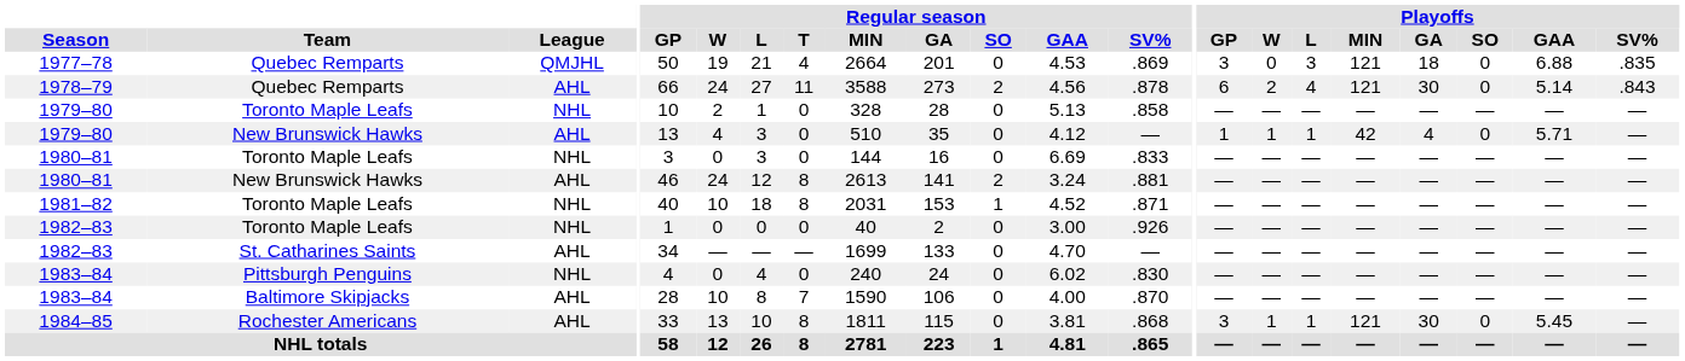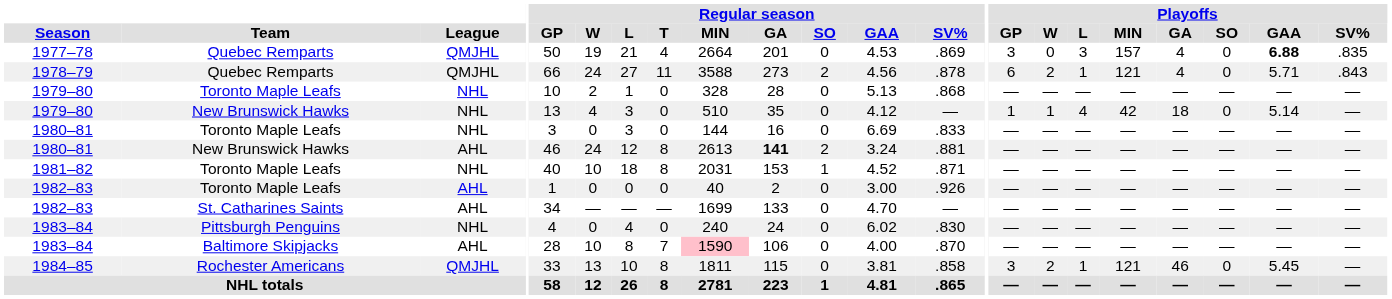 <table border="0" cellpadding="1" cellspacing="0" style="width:90%; text-align:center;">
 <tr bgcolor="#e0e0e0">
 <th colspan="3" bgcolor="#ffffff"></th>
 <th rowspan="99" bgcolor="#ffffff"></th>
 <th colspan="9" bgcolor="#e0e0e0"><a href='#'>Regular season</a></th>
 <th rowspan="99" bgcolor="#ffffff"></th>
 <th colspan="8" bgcolor="#e0e0e0"><a href='#'>Playoffs</a></th>
 </tr>
 <tr bgcolor="#e0e0e0">
 <th><a href='#'>Season</a></th>
 <th>Team</th>
 <th>League</th>
 <th>GP</th>
 <th>W</th>
 <th>L</th>
 <th>T</th>
 <th>MIN</th>
 <th>GA</th>
 <th><a href='#'>SO</a></th>
 <th><a href='#'>GAA</a></th>
 <th><a href='#'>SV%</a></th>
 <th>GP</th>
 <th>W</th>
 <th>L</th>
 <th>MIN</th>
 <th>GA</th>
 <th>SO</th>
 <th>GAA</th>
 <th>SV%</th>
 </tr>
 <tr>
 <td><a href='#'>1977–78</a></td>
 <td><a href='#'>Quebec Remparts</a></td>
 <td><a href='#'>QMJHL</a></td>
 <td>50</td>
 <td>19</td>
 <td>21</td>
 <td>4</td>
 <td>2664</td>
 <td>201</td>
 <td>0</td>
 <td>4.53</td>
 <td>.869</td>
 <td>3</td>
 <td>0</td>
 <td>3</td>
-<td>121</td>
-<td>18</td>
+<td>157</td>
+<td>4</td>
 <td>0</td>
-<td>6.88</td>
+<td><strong>6.88</strong></td>
 <td>.835</td>
 </tr>
 <tr bgcolor="#f0f0f0">
 <td><a href='#'>1978–79</a></td>
 <td>Quebec Remparts</td>
-<td><a href='#'>AHL</a></td>
+<td>QMJHL</td>
 <td>66</td>
 <td>24</td>
 <td>27</td>
 <td>11</td>
 <td>3588</td>
 <td>273</td>
 <td>2</td>
 <td>4.56</td>
 <td>.878</td>
 <td>6</td>
 <td>2</td>
+<td>1</td>
+<td>121</td>
 <td>4</td>
-<td>121</td>
-<td>30</td>
 <td>0</td>
-<td>5.14</td>
+<td>5.71</td>
 <td>.843</td>
 </tr>
 <tr>
 <td><a href='#'>1979–80</a></td>
 <td><a href='#'>Toronto Maple Leafs</a></td>
 <td><a href='#'>NHL</a></td>
 <td>10</td>
 <td>2</td>
 <td>1</td>
 <td>0</td>
 <td>328</td>
 <td>28</td>
 <td>0</td>
 <td>5.13</td>
-<td>.858</td>
+<td>.868</td>
 <td>—</td>
 <td>—</td>
 <td>—</td>
 <td>—</td>
 <td>—</td>
 <td>—</td>
 <td>—</td>
 <td>—</td>
 </tr>
 <tr bgcolor="#f0f0f0">
 <td><a href='#'>1979–80</a></td>
 <td><a href='#'>New Brunswick Hawks</a></td>
-<td><a href='#'>AHL</a></td>
+<td>NHL</td>
 <td>13</td>
 <td>4</td>
 <td>3</td>
 <td>0</td>
 <td>510</td>
 <td>35</td>
 <td>0</td>
 <td>4.12</td>
 <td>—</td>
 <td>1</td>
 <td>1</td>
-<td>1</td>
+<td>4</td>
 <td>42</td>
-<td>4</td>
+<td>18</td>
 <td>0</td>
-<td>5.71</td>
+<td>5.14</td>
 <td>—</td>
 </tr>
 <tr>
 <td><a href='#'>1980–81</a></td>
 <td>Toronto Maple Leafs</td>
 <td>NHL</td>
 <td>3</td>
 <td>0</td>
 <td>3</td>
 <td>0</td>
 <td>144</td>
 <td>16</td>
 <td>0</td>
 <td>6.69</td>
 <td>.833</td>
 <td>—</td>
 <td>—</td>
 <td>—</td>
 <td>—</td>
 <td>—</td>
 <td>—</td>
 <td>—</td>
 <td>—</td>
 </tr>
 <tr bgcolor="#f0f0f0">
 <td><a href='#'>1980–81</a></td>
 <td>New Brunswick Hawks</td>
 <td>AHL</td>
 <td>46</td>
 <td>24</td>
 <td>12</td>
 <td>8</td>
 <td>2613</td>
-<td>141</td>
+<td><strong>141</strong></td>
 <td>2</td>
 <td>3.24</td>
 <td>.881</td>
 <td>—</td>
 <td>—</td>
 <td>—</td>
 <td>—</td>
 <td>—</td>
 <td>—</td>
 <td>—</td>
 <td>—</td>
 </tr>
 <tr>
 <td><a href='#'>1981–82</a></td>
 <td>Toronto Maple Leafs</td>
 <td>NHL</td>
 <td>40</td>
 <td>10</td>
 <td>18</td>
 <td>8</td>
 <td>2031</td>
 <td>153</td>
 <td>1</td>
 <td>4.52</td>
 <td>.871</td>
 <td>—</td>
 <td>—</td>
 <td>—</td>
 <td>—</td>
 <td>—</td>
 <td>—</td>
 <td>—</td>
 <td>—</td>
 </tr>
 <tr bgcolor="#f0f0f0">
 <td><a href='#'>1982–83</a></td>
 <td>Toronto Maple Leafs</td>
-<td>NHL</td>
+<td><a href='#'>AHL</a></td>
 <td>1</td>
 <td>0</td>
 <td>0</td>
 <td>0</td>
 <td>40</td>
 <td>2</td>
 <td>0</td>
 <td>3.00</td>
 <td>.926</td>
 <td>—</td>
 <td>—</td>
 <td>—</td>
 <td>—</td>
 <td>—</td>
 <td>—</td>
 <td>—</td>
 <td>—</td>
 </tr>
 <tr>
 <td><a href='#'>1982–83</a></td>
 <td><a href='#'>St. Catharines Saints</a></td>
 <td>AHL</td>
 <td>34</td>
 <td>—</td>
 <td>—</td>
 <td>—</td>
 <td>1699</td>
 <td>133</td>
 <td>0</td>
 <td>4.70</td>
 <td>—</td>
 <td>—</td>
 <td>—</td>
 <td>—</td>
 <td>—</td>
 <td>—</td>
 <td>—</td>
 <td>—</td>
 <td>—</td>
 </tr>
 <tr bgcolor="#f0f0f0">
 <td><a href='#'>1983–84</a></td>
 <td><a href='#'>Pittsburgh Penguins</a></td>
 <td>NHL</td>
 <td>4</td>
 <td>0</td>
 <td>4</td>
 <td>0</td>
 <td>240</td>
 <td>24</td>
 <td>0</td>
 <td>6.02</td>
 <td>.830</td>
 <td>—</td>
 <td>—</td>
 <td>—</td>
 <td>—</td>
 <td>—</td>
 <td>—</td>
 <td>—</td>
 <td>—</td>
 </tr>
 <tr>
 <td><a href='#'>1983–84</a></td>
 <td><a href='#'>Baltimore Skipjacks</a></td>
 <td>AHL</td>
 <td>28</td>
 <td>10</td>
 <td>8</td>
 <td>7</td>
-<td>1590</td>
+<td style="background: pink;">1590</td>
 <td>106</td>
 <td>0</td>
 <td>4.00</td>
 <td>.870</td>
 <td>—</td>
 <td>—</td>
 <td>—</td>
 <td>—</td>
 <td>—</td>
 <td>—</td>
 <td>—</td>
 <td>—</td>
 </tr>
 <tr bgcolor="#f0f0f0">
 <td><a href='#'>1984–85</a></td>
 <td><a href='#'>Rochester Americans</a></td>
-<td>AHL</td>
+<td><a href='#'>QMJHL</a></td>
 <td>33</td>
 <td>13</td>
 <td>10</td>
 <td>8</td>
 <td>1811</td>
 <td>115</td>
 <td>0</td>
 <td>3.81</td>
-<td>.868</td>
+<td>.858</td>
 <td>3</td>
-<td>1</td>
+<td>2</td>
 <td>1</td>
 <td>121</td>
-<td>30</td>
+<td>46</td>
 <td>0</td>
 <td>5.45</td>
 <td>—</td>
 </tr>
 <tr bgcolor="#e0e0e0">
 <th colspan=3>NHL totals</th>
 <th>58</th>
 <th>12</th>
 <th>26</th>
 <th>8</th>
 <th>2781</th>
 <th>223</th>
 <th>1</th>
 <th>4.81</th>
 <th>.865</th>
 <th>—</th>
 <th>—</th>
 <th>—</th>
 <th>—</th>
 <th>—</th>
 <th>—</th>
 <th>—</th>
 <th>—</th>
 </tr>
 </table>
